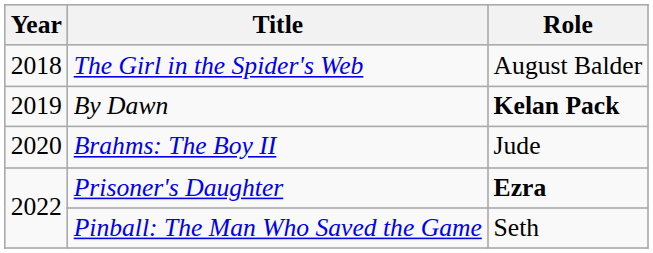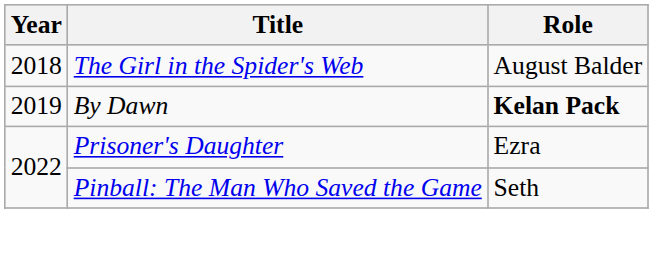 <table class="wikitable sortable">
 <tr>
 <th>Year</th>
 <th>Title</th>
 <th>Role</th>
 </tr>
 <tr>
 <td>2018</td>
 <td><em><a href='#'>The Girl in the Spider's Web</a></em></td>
 <td>August Balder</td>
 </tr>
 <tr>
 <td>2019</td>
 <td><em>By Dawn</em></td>
 <td><strong>Kelan Pack</strong></td>
 </tr>
 <tr>
-<td>2020</td>
-<td><em><a href='#'>Brahms: The Boy II</a></em></td>
-<td>Jude</td>
-</tr>
-<tr>
 <td rowspan="2">2022</td>
 <td><em><a href='#'>Prisoner's Daughter</a></em></td>
-<td><strong>Ezra</strong></td>
+<td>Ezra</td>
 </tr>
 <tr>
 <td><em><a href='#'>Pinball: The Man Who Saved the Game</a></em></td>
 <td>Seth</td>
 </tr>
 </table>
